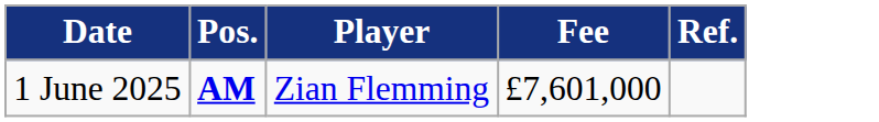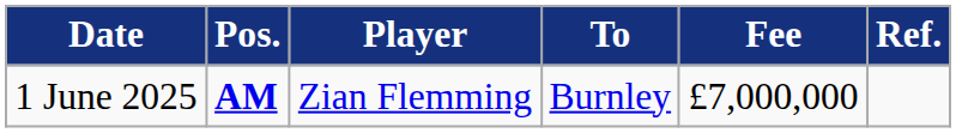 <table class="wikitable plainrowheaders sortable">
 <tr>
 <th style="background:#15317E;color:#fff;">Date</th>
 <th style="background:#15317E;color:#fff;">Pos.</th>
 <th style="background:#15317E;color:#fff;">Player</th>
+<th style="background:#15317E;color:#fff;">To</th>
 <th style="background:#15317E;color:#fff;">Fee</th>
 <th style="background:#15317E;color:#fff;">Ref.</th>
 </tr>
 <tr>
 <td>1 June 2025</td>
 <td><strong><a href='#'>AM</a></strong></td>
 <td> <a href='#'>Zian Flemming</a></td>
-<td>£7,601,000</td>
+<td> <a href='#'>Burnley</a></td>
+<td>£7,000,000</td>
 <td></td>
 </tr>
 </table>
